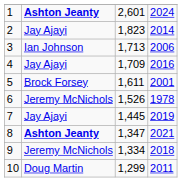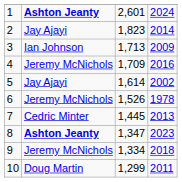 <table class="wikitable">
 <tr>
 </tr>
 <tr>
 <td>1</td>
 <td><strong><a href='#'>Ashton Jeanty</a></strong></td>
 <td>2,601</td>
 <td><a href='#'>2024</a></td>
 </tr>
 <tr>
 <td>2</td>
 <td><a href='#'>Jay Ajayi</a></td>
 <td>1,823</td>
 <td><a href='#'>2014</a></td>
 </tr>
 <tr>
 <td>3</td>
 <td><a href='#'>Ian Johnson</a></td>
 <td>1,713</td>
-<td><a href='#'>2006</a></td>
+<td><a href='#'>2009</a></td>
 </tr>
 <tr>
 <td>4</td>
-<td><a href='#'>Jay Ajayi</a></td>
+<td><a href='#'>Jeremy McNichols</a></td>
 <td>1,709</td>
 <td><a href='#'>2016</a></td>
 </tr>
 <tr>
 <td>5</td>
-<td><a href='#'>Brock Forsey</a></td>
-<td>1,611</td>
-<td><a href='#'>2001</a></td>
+<td><a href='#'>Jay Ajayi</a></td>
+<td>1,614</td>
+<td><a href='#'>2002</a></td>
 </tr>
 <tr>
 <td>6</td>
 <td><a href='#'>Jeremy McNichols</a></td>
 <td>1,526</td>
 <td><a href='#'>1978</a></td>
 </tr>
 <tr>
 <td>7</td>
-<td><a href='#'>Jay Ajayi</a></td>
+<td><a href='#'>Cedric Minter</a></td>
 <td>1,445</td>
-<td><a href='#'>2019</a></td>
+<td><a href='#'>2013</a></td>
 </tr>
 <tr>
 <td>8</td>
 <td><strong><a href='#'>Ashton Jeanty</a></strong></td>
 <td>1,347</td>
-<td><a href='#'>2021</a></td>
+<td><a href='#'>2023</a></td>
 </tr>
 <tr>
 <td>9</td>
 <td><a href='#'>Jeremy McNichols</a></td>
 <td>1,334</td>
 <td><a href='#'>2018</a></td>
 </tr>
 <tr>
 <td>10</td>
 <td><a href='#'>Doug Martin</a></td>
 <td>1,299</td>
 <td><a href='#'>2011</a></td>
 </tr>
 </table>
